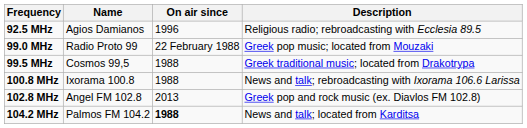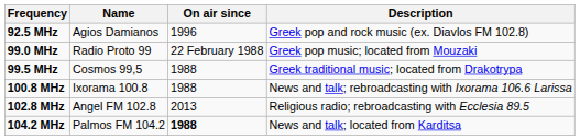 <table class="wikitable">
 <tr>
 <th>Frequency</th>
 <th>Name</th>
 <th>On air since</th>
 <th>Description</th>
 </tr>
 <tr>
 <td><strong>92.5 MHz</strong></td>
 <td>Agios Damianos</td>
 <td>1996</td>
-<td>Religious radio; rebroadcasting with <em>Ecclesia 89.5</em></td>
+<td><a href='#'>Greek</a> pop and rock music (ex. Diavlos FM 102.8)</td>
 </tr>
 <tr>
 <td><strong>99.0 MHz</strong></td>
 <td>Radio Proto 99</td>
 <td>22 February 1988</td>
 <td><a href='#'>Greek</a> pop music; located from <a href='#'>Mouzaki</a></td>
 </tr>
 <tr>
 <td><strong>99.5 MHz</strong></td>
 <td>Cosmos 99,5</td>
 <td>1988</td>
 <td><a href='#'>Greek traditional music</a>; located from <a href='#'>Drakotrypa</a></td>
 </tr>
 <tr>
 <td><strong>100.8 MHz</strong></td>
 <td>Ixorama 100.8</td>
 <td>1988</td>
 <td>News and <a href='#'>talk</a>; rebroadcasting with <em>Ixorama 106.6 Larissa</em></td>
 </tr>
 <tr>
 <td><strong>102.8 MHz</strong></td>
 <td>Angel FM 102.8</td>
 <td>2013</td>
-<td><a href='#'>Greek</a> pop and rock music (ex. Diavlos FM 102.8)</td>
+<td>Religious radio; rebroadcasting with <em>Ecclesia 89.5</em></td>
 </tr>
 <tr>
 <td><strong>104.2 MHz</strong></td>
 <td>Palmos FM 104.2</td>
 <td><strong>1988</strong></td>
 <td>News and <a href='#'>talk</a>; located from <a href='#'>Karditsa</a></td>
 </tr>
 </table>
